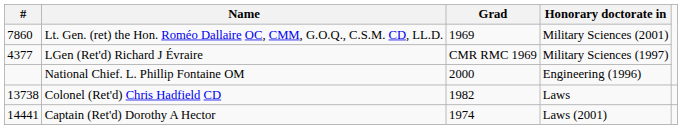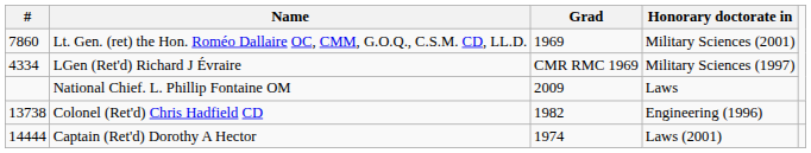 <table class="wikitable">
 <tr>
 <th>#</th>
 <th>Name</th>
 <th>Grad</th>
 <th>Honorary doctorate in</th>
 </tr>
 <tr>
 <td>7860</td>
 <td>Lt. Gen. (ret) the Hon. <a href='#'>Roméo Dallaire</a> <a href='#'>OC</a>, <a href='#'>CMM</a>, G.O.Q., C.S.M. <a href='#'>CD</a>, LL.D.</td>
 <td>1969</td>
 <td>Military Sciences (2001)</td>
 </tr>
 <tr>
-<td>4377</td>
+<td>4334</td>
 <td>LGen (Ret'd) Richard J Évraire</td>
 <td>CMR RMC 1969</td>
 <td>Military Sciences (1997)</td>
 </tr>
 <tr>
 <td></td>
 <td>National Chief. L. Phillip Fontaine OM</td>
-<td>2000</td>
-<td>Engineering (1996)</td>
+<td>2009</td>
+<td>Laws</td>
 </tr>
 <tr>
 <td>13738</td>
 <td>Colonel (Ret'd) <a href='#'>Chris Hadfield</a> <a href='#'>CD</a></td>
 <td>1982</td>
-<td>Laws</td>
+<td>Engineering (1996)</td>
 <td></td>
 </tr>
 <tr>
-<td>14441</td>
+<td>14444</td>
 <td>Captain (Ret'd) Dorothy A Hector</td>
 <td>1974</td>
 <td>Laws (2001)</td>
 </tr>
 </table>
